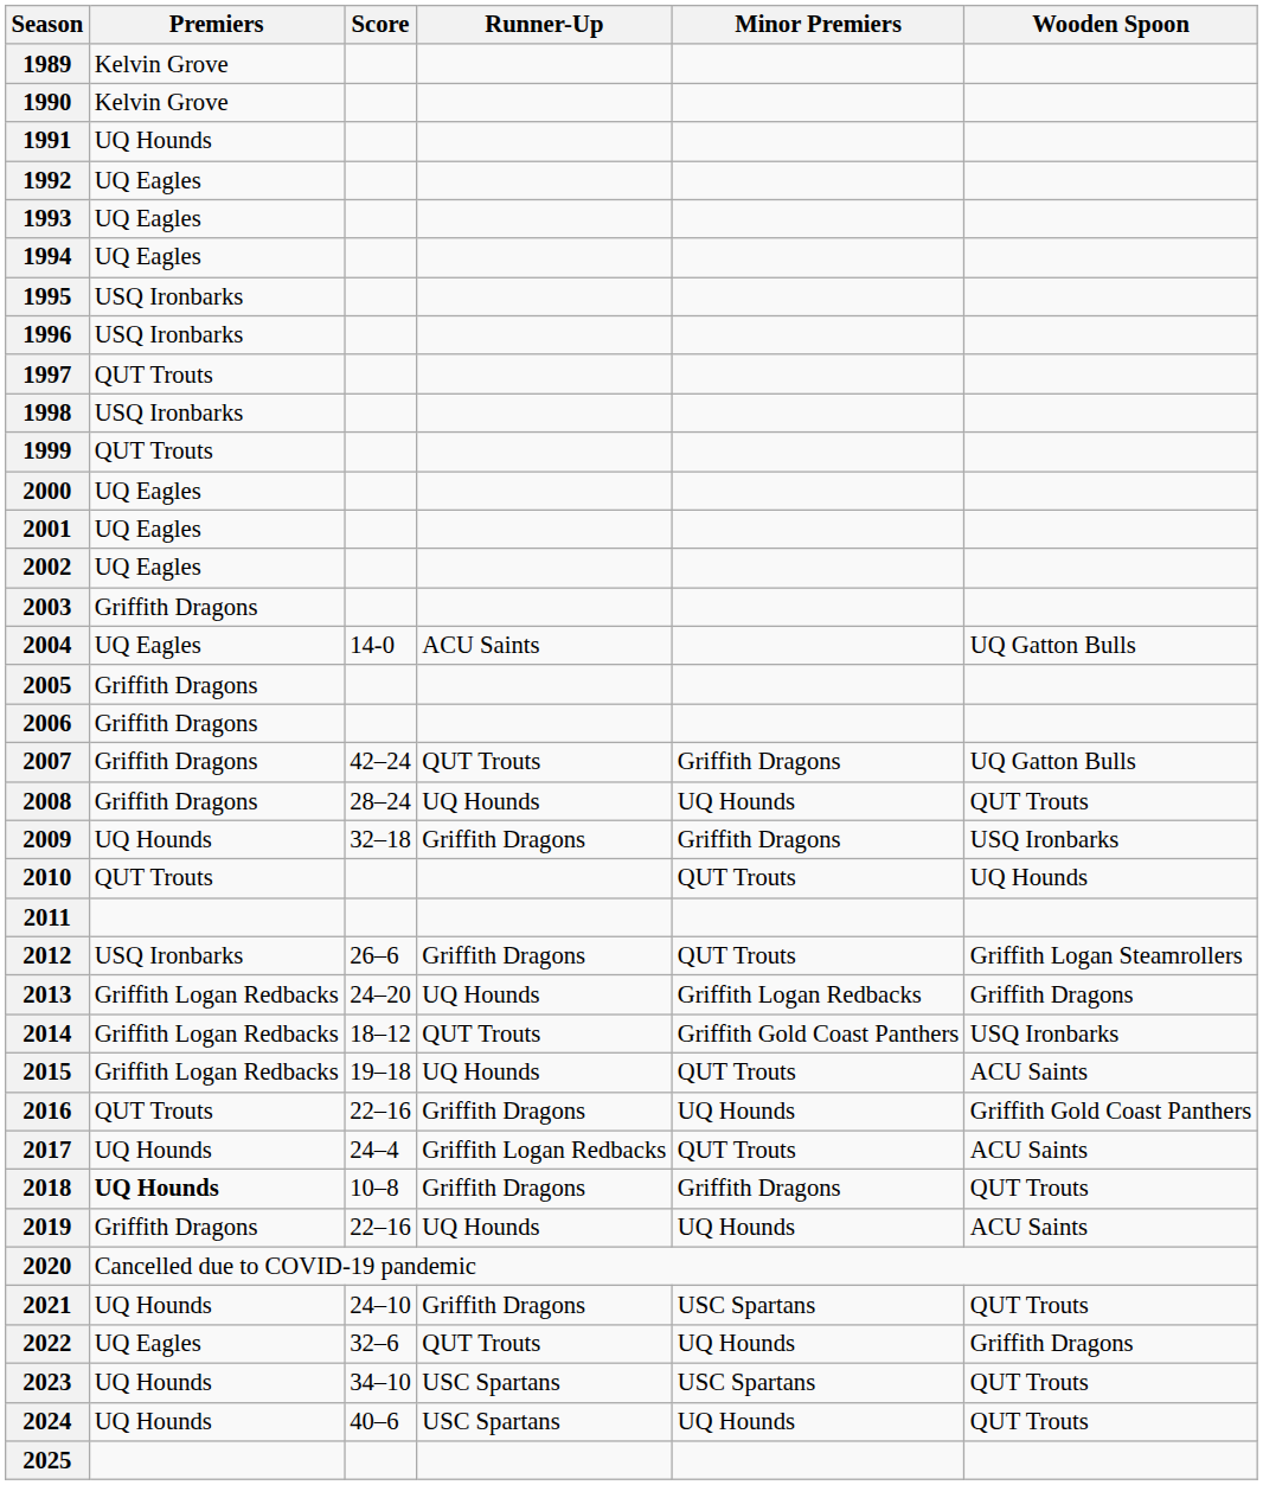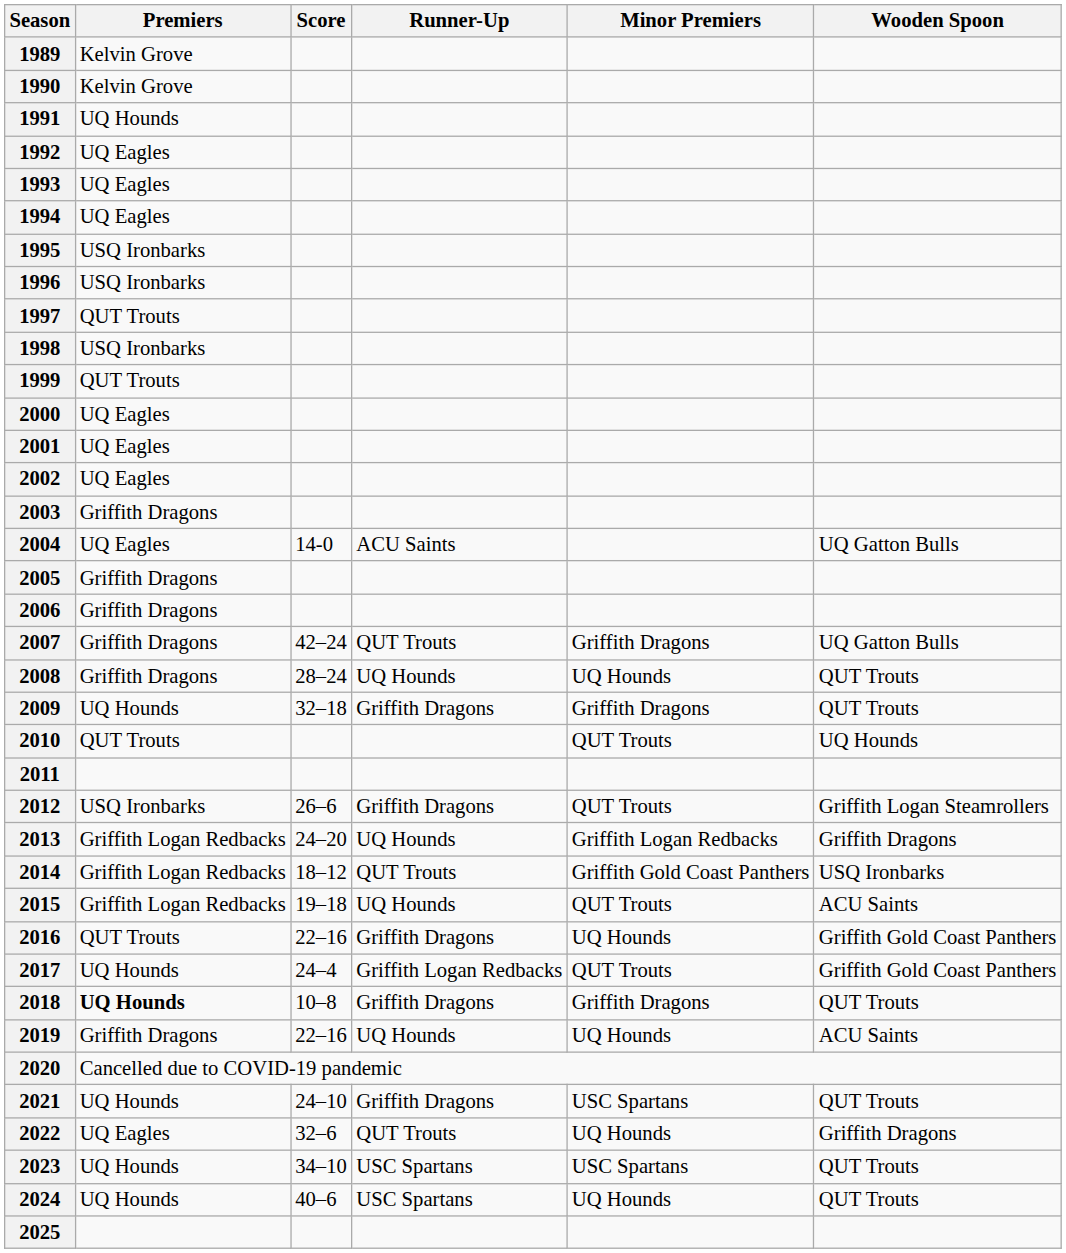 <table class="wikitable">
 <tr>
 <th>Season</th>
 <th>Premiers</th>
 <th>Score</th>
 <th>Runner-Up</th>
 <th>Minor Premiers</th>
 <th>Wooden Spoon</th>
 </tr>
 <tr>
 <th>1989</th>
 <td>Kelvin Grove</td>
 <td></td>
 <td></td>
 <td></td>
 <td></td>
 </tr>
 <tr>
 <th>1990</th>
 <td>Kelvin Grove</td>
 <td></td>
 <td></td>
 <td></td>
 <td></td>
 </tr>
 <tr>
 <th>1991</th>
 <td>UQ Hounds</td>
 <td></td>
 <td></td>
 <td></td>
 <td></td>
 </tr>
 <tr>
 <th>1992</th>
 <td>UQ Eagles</td>
 <td></td>
 <td></td>
 <td></td>
 <td></td>
 </tr>
 <tr>
 <th>1993</th>
 <td>UQ Eagles</td>
 <td></td>
 <td></td>
 <td></td>
 <td></td>
 </tr>
 <tr>
 <th>1994</th>
 <td>UQ Eagles</td>
 <td></td>
 <td></td>
 <td></td>
 <td></td>
 </tr>
 <tr>
 <th>1995</th>
 <td>USQ Ironbarks</td>
 <td></td>
 <td></td>
 <td></td>
 <td></td>
 </tr>
 <tr>
 <th>1996</th>
 <td>USQ Ironbarks</td>
 <td></td>
 <td></td>
 <td></td>
 <td></td>
 </tr>
 <tr>
 <th>1997</th>
 <td>QUT Trouts</td>
 <td></td>
 <td></td>
 <td></td>
 <td></td>
 </tr>
 <tr>
 <th>1998</th>
 <td>USQ Ironbarks</td>
 <td></td>
 <td></td>
 <td></td>
 <td></td>
 </tr>
 <tr>
 <th>1999</th>
 <td>QUT Trouts</td>
 <td></td>
 <td></td>
 <td></td>
 <td></td>
 </tr>
 <tr>
 <th>2000</th>
 <td>UQ Eagles</td>
 <td></td>
 <td></td>
 <td></td>
 <td></td>
 </tr>
 <tr>
 <th>2001</th>
 <td>UQ Eagles</td>
 <td></td>
 <td></td>
 <td></td>
 <td></td>
 </tr>
 <tr>
 <th>2002</th>
 <td>UQ Eagles</td>
 <td></td>
 <td></td>
 <td></td>
 <td></td>
 </tr>
 <tr>
 <th>2003</th>
 <td>Griffith Dragons</td>
 <td></td>
 <td></td>
 <td></td>
 <td></td>
 </tr>
 <tr>
 <th>2004</th>
 <td>UQ Eagles</td>
 <td>14-0</td>
 <td>ACU Saints</td>
 <td></td>
 <td>UQ Gatton Bulls</td>
 </tr>
 <tr>
 <th>2005</th>
 <td>Griffith Dragons</td>
 <td></td>
 <td></td>
 <td></td>
 <td></td>
 </tr>
 <tr>
 <th>2006</th>
 <td>Griffith Dragons</td>
 <td></td>
 <td></td>
 <td></td>
 <td></td>
 </tr>
 <tr>
 <th>2007</th>
 <td>Griffith Dragons</td>
 <td>42–24</td>
 <td>QUT Trouts</td>
 <td>Griffith Dragons</td>
 <td>UQ Gatton Bulls</td>
 </tr>
 <tr>
 <th>2008</th>
 <td>Griffith Dragons</td>
 <td>28–24</td>
 <td>UQ Hounds</td>
 <td>UQ Hounds</td>
 <td>QUT Trouts</td>
 </tr>
 <tr>
 <th>2009</th>
 <td>UQ Hounds</td>
 <td>32–18</td>
 <td>Griffith Dragons</td>
 <td>Griffith Dragons</td>
-<td>USQ Ironbarks</td>
+<td>QUT Trouts</td>
 </tr>
 <tr>
 <th>2010</th>
 <td>QUT Trouts</td>
 <td></td>
 <td></td>
 <td>QUT Trouts</td>
 <td>UQ Hounds</td>
 </tr>
 <tr>
 <th>2011</th>
 <td></td>
 <td></td>
 <td></td>
 <td></td>
 <td></td>
 </tr>
 <tr>
 <th>2012</th>
 <td>USQ Ironbarks</td>
 <td>26–6</td>
 <td>Griffith Dragons</td>
 <td>QUT Trouts</td>
 <td>Griffith Logan Steamrollers</td>
 </tr>
 <tr>
 <th>2013</th>
 <td>Griffith Logan Redbacks</td>
 <td>24–20</td>
 <td>UQ Hounds</td>
 <td>Griffith Logan Redbacks</td>
 <td>Griffith Dragons</td>
 </tr>
 <tr>
 <th>2014</th>
 <td>Griffith Logan Redbacks</td>
 <td>18–12</td>
 <td>QUT Trouts</td>
 <td>Griffith Gold Coast Panthers</td>
 <td>USQ Ironbarks</td>
 </tr>
 <tr>
 <th>2015</th>
 <td>Griffith Logan Redbacks</td>
 <td>19–18</td>
 <td>UQ Hounds</td>
 <td>QUT Trouts</td>
 <td>ACU Saints</td>
 </tr>
 <tr>
 <th>2016</th>
 <td>QUT Trouts</td>
 <td>22–16</td>
 <td>Griffith Dragons</td>
 <td>UQ Hounds</td>
 <td>Griffith Gold Coast Panthers</td>
 </tr>
 <tr>
 <th>2017</th>
 <td>UQ Hounds</td>
 <td>24–4</td>
 <td>Griffith Logan Redbacks</td>
 <td>QUT Trouts</td>
-<td>ACU Saints</td>
+<td>Griffith Gold Coast Panthers</td>
 </tr>
 <tr>
 <th>2018</th>
 <td><strong>UQ Hounds</strong></td>
 <td>10–8</td>
 <td>Griffith Dragons</td>
 <td>Griffith Dragons</td>
 <td>QUT Trouts</td>
 </tr>
 <tr>
 <th>2019</th>
 <td>Griffith Dragons</td>
 <td>22–16</td>
 <td>UQ Hounds</td>
 <td>UQ Hounds</td>
 <td>ACU Saints</td>
 </tr>
 <tr>
 <th>2020</th>
 <td colspan="5">Cancelled due to COVID-19 pandemic</td>
 </tr>
 <tr>
 <th>2021</th>
 <td>UQ Hounds</td>
 <td>24–10</td>
 <td>Griffith Dragons</td>
 <td>USC Spartans</td>
 <td>QUT Trouts</td>
 </tr>
 <tr>
 <th>2022</th>
 <td>UQ Eagles</td>
 <td>32–6</td>
 <td>QUT Trouts</td>
 <td>UQ Hounds</td>
 <td>Griffith Dragons</td>
 </tr>
 <tr>
 <th>2023</th>
 <td>UQ Hounds</td>
 <td>34–10</td>
 <td>USC Spartans</td>
 <td>USC Spartans</td>
 <td>QUT Trouts</td>
 </tr>
 <tr>
 <th>2024</th>
 <td>UQ Hounds</td>
 <td>40–6</td>
 <td>USC Spartans</td>
 <td>UQ Hounds</td>
 <td>QUT Trouts</td>
 </tr>
 <tr>
 <th>2025</th>
 <td></td>
 <td></td>
 <td></td>
 <td></td>
 <td></td>
 </tr>
 </table>
